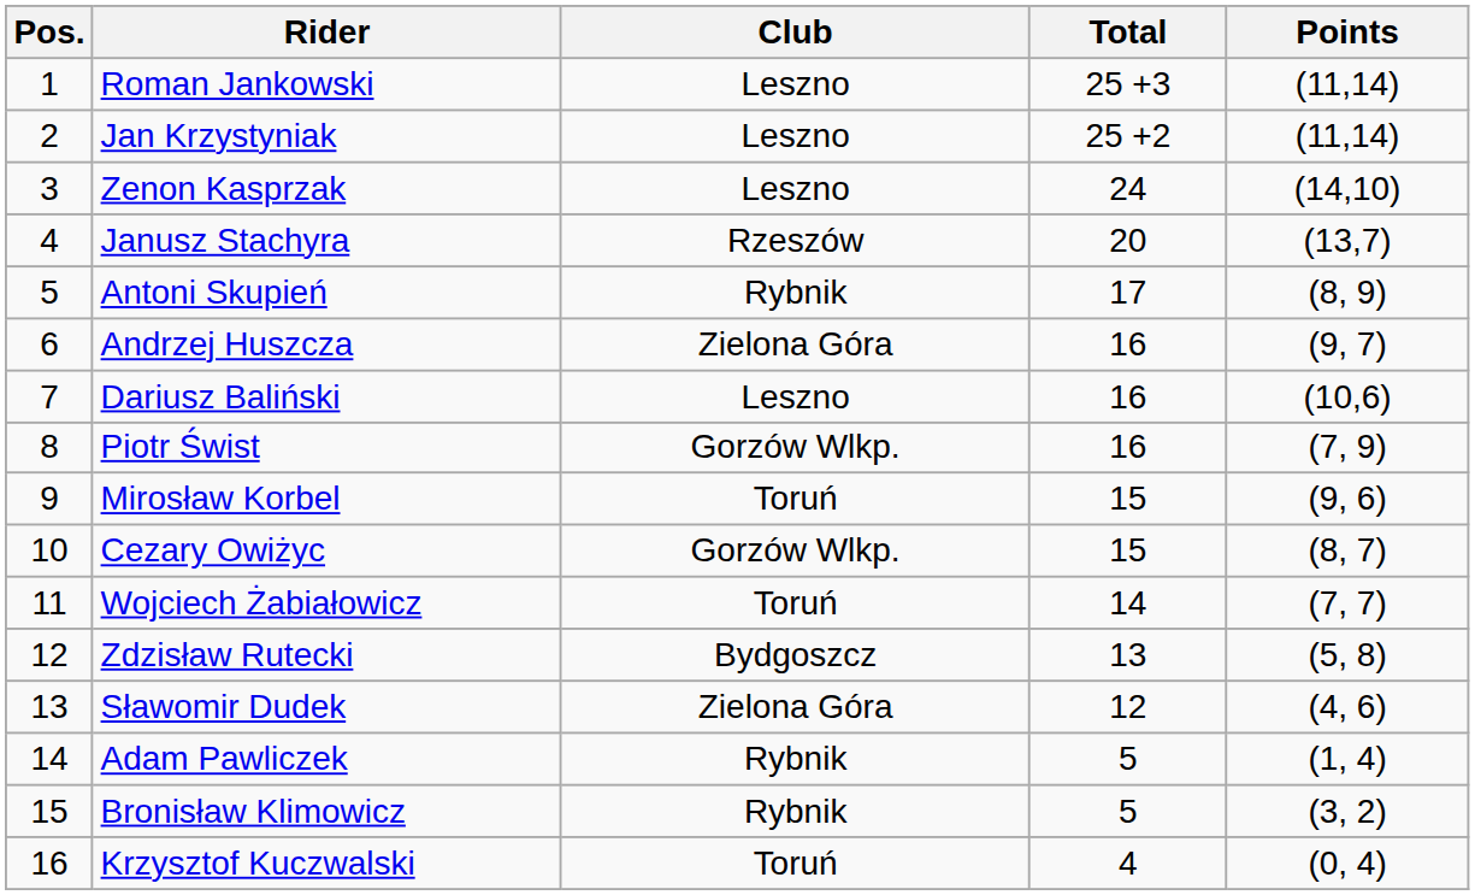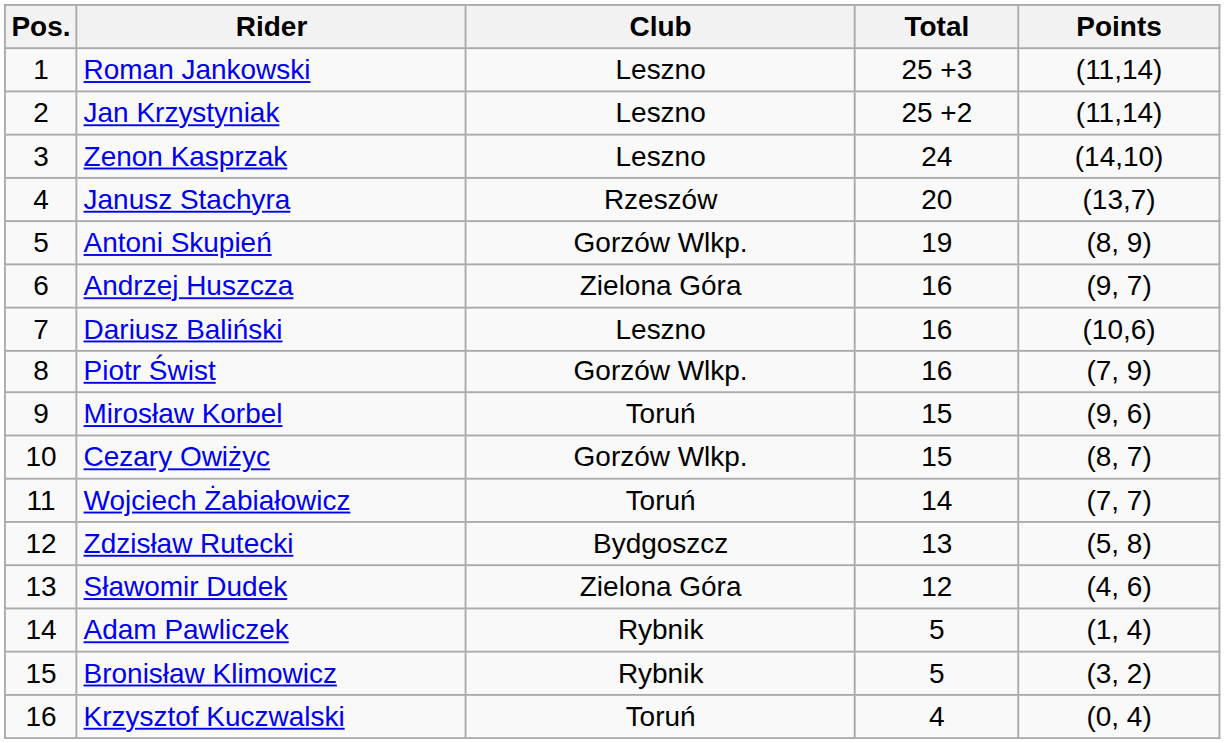 <table class=wikitable style="font-size:93%;">
 <tr>
 <th width=25px>Pos.</th>
 <th width=200px>Rider</th>
 <th width=200px>Club</th>
 <th width=80px>Total</th>
 <th width=100px>Points</th>
 </tr>
 <tr align=center>
 <td>1</td>
 <td align=left><a href='#'>Roman Jankowski</a></td>
 <td>Leszno</td>
 <td>25 +3</td>
 <td>(11,14)</td>
 </tr>
 <tr align=center>
 <td>2</td>
 <td align=left><a href='#'>Jan Krzystyniak</a></td>
 <td>Leszno</td>
 <td>25 +2</td>
 <td>(11,14)</td>
 </tr>
 <tr align=center>
 <td>3</td>
 <td align=left><a href='#'>Zenon Kasprzak</a></td>
 <td>Leszno</td>
 <td>24</td>
 <td>(14,10)</td>
 </tr>
 <tr align=center>
 <td>4</td>
 <td align=left><a href='#'>Janusz Stachyra</a></td>
 <td>Rzeszów</td>
 <td>20</td>
 <td>(13,7)</td>
 </tr>
 <tr align=center>
 <td>5</td>
 <td align=left><a href='#'>Antoni Skupień</a></td>
-<td>Rybnik</td>
-<td>17</td>
+<td>Gorzów Wlkp.</td>
+<td>19</td>
 <td>(8, 9)</td>
 </tr>
 <tr align=center>
 <td>6</td>
 <td align=left><a href='#'>Andrzej Huszcza</a></td>
 <td>Zielona Góra</td>
 <td>16</td>
 <td>(9, 7)</td>
 </tr>
 <tr align=center>
 <td>7</td>
 <td align=left><a href='#'>Dariusz Baliński</a></td>
 <td>Leszno</td>
 <td>16</td>
 <td>(10,6)</td>
 </tr>
 <tr align=center>
 <td>8</td>
 <td align=left><a href='#'>Piotr Świst</a></td>
 <td>Gorzów Wlkp.</td>
 <td>16</td>
 <td>(7, 9)</td>
 </tr>
 <tr align=center>
 <td>9</td>
 <td align=left><a href='#'>Mirosław Korbel</a></td>
 <td>Toruń</td>
 <td>15</td>
 <td>(9, 6)</td>
 </tr>
 <tr align=center>
 <td>10</td>
 <td align=left><a href='#'>Cezary Owiżyc</a></td>
 <td>Gorzów Wlkp.</td>
 <td>15</td>
 <td>(8, 7)</td>
 </tr>
 <tr align=center>
 <td>11</td>
 <td align=left><a href='#'>Wojciech Żabiałowicz</a></td>
 <td>Toruń</td>
 <td>14</td>
 <td>(7, 7)</td>
 </tr>
 <tr align=center>
 <td>12</td>
 <td align=left><a href='#'>Zdzisław Rutecki</a></td>
 <td>Bydgoszcz</td>
 <td>13</td>
 <td>(5, 8)</td>
 </tr>
 <tr align=center>
 <td>13</td>
 <td align=left><a href='#'>Sławomir Dudek</a></td>
 <td>Zielona Góra</td>
 <td>12</td>
 <td>(4, 6)</td>
 </tr>
 <tr align=center>
 <td>14</td>
 <td align=left><a href='#'>Adam Pawliczek</a></td>
 <td>Rybnik</td>
 <td>5</td>
 <td>(1, 4)</td>
 </tr>
 <tr align=center>
 <td>15</td>
 <td align=left><a href='#'>Bronisław Klimowicz</a></td>
 <td>Rybnik</td>
 <td>5</td>
 <td>(3, 2)</td>
 </tr>
 <tr align=center>
 <td>16</td>
 <td align=left><a href='#'>Krzysztof Kuczwalski</a></td>
 <td>Toruń</td>
 <td>4</td>
 <td>(0, 4)</td>
 </tr>
 </table>
